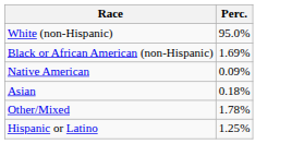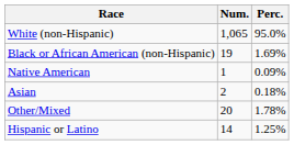 <table class="wikitable">
 <tr>
 <th>Race</th>
+<th>Num.</th>
 <th>Perc.</th>
 </tr>
 <tr>
 <td><a href='#'>White</a> (non-Hispanic)</td>
+<td>1,065</td>
 <td>95.0%</td>
 </tr>
 <tr>
 <td><a href='#'>Black or African American</a> (non-Hispanic)</td>
+<td>19</td>
 <td>1.69%</td>
 </tr>
 <tr>
 <td><a href='#'>Native American</a></td>
+<td>1</td>
 <td>0.09%</td>
 </tr>
 <tr>
 <td><a href='#'>Asian</a></td>
+<td>2</td>
 <td>0.18%</td>
 </tr>
 <tr>
 <td><a href='#'>Other/Mixed</a></td>
+<td>20</td>
 <td>1.78%</td>
 </tr>
 <tr>
 <td><a href='#'>Hispanic</a> or <a href='#'>Latino</a></td>
+<td>14</td>
 <td>1.25%</td>
 </tr>
 </table>
